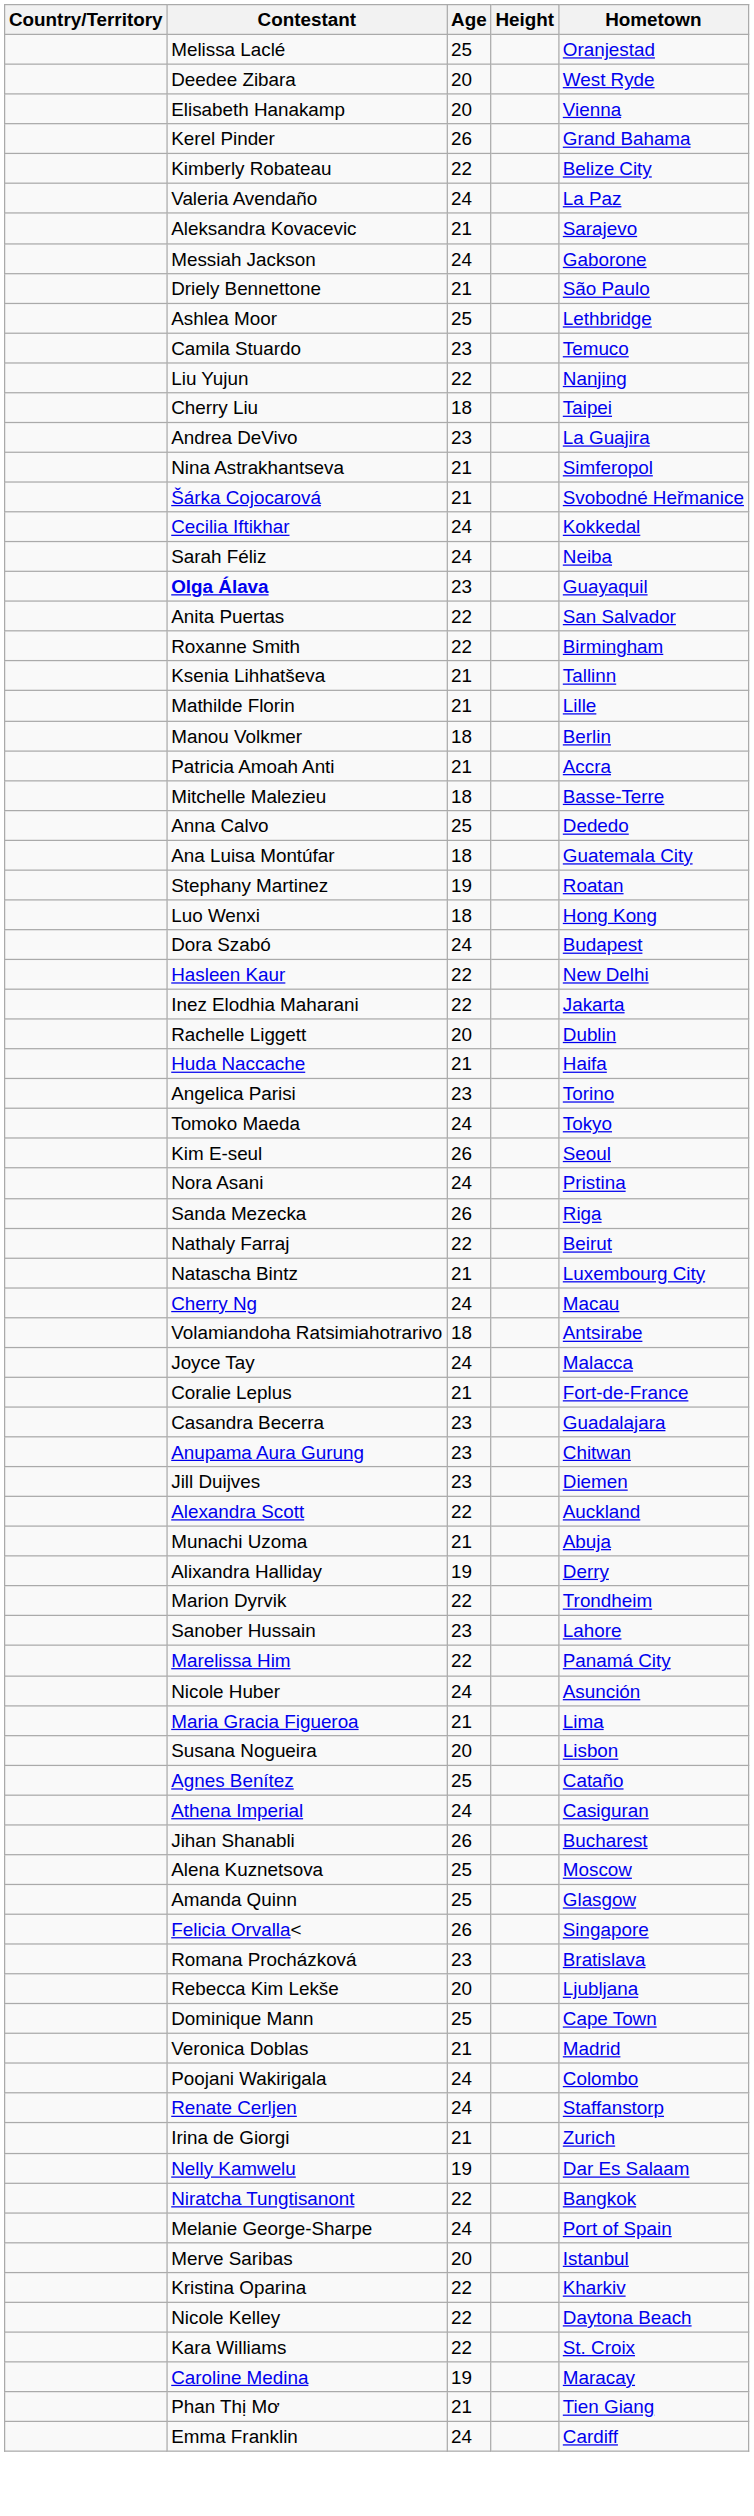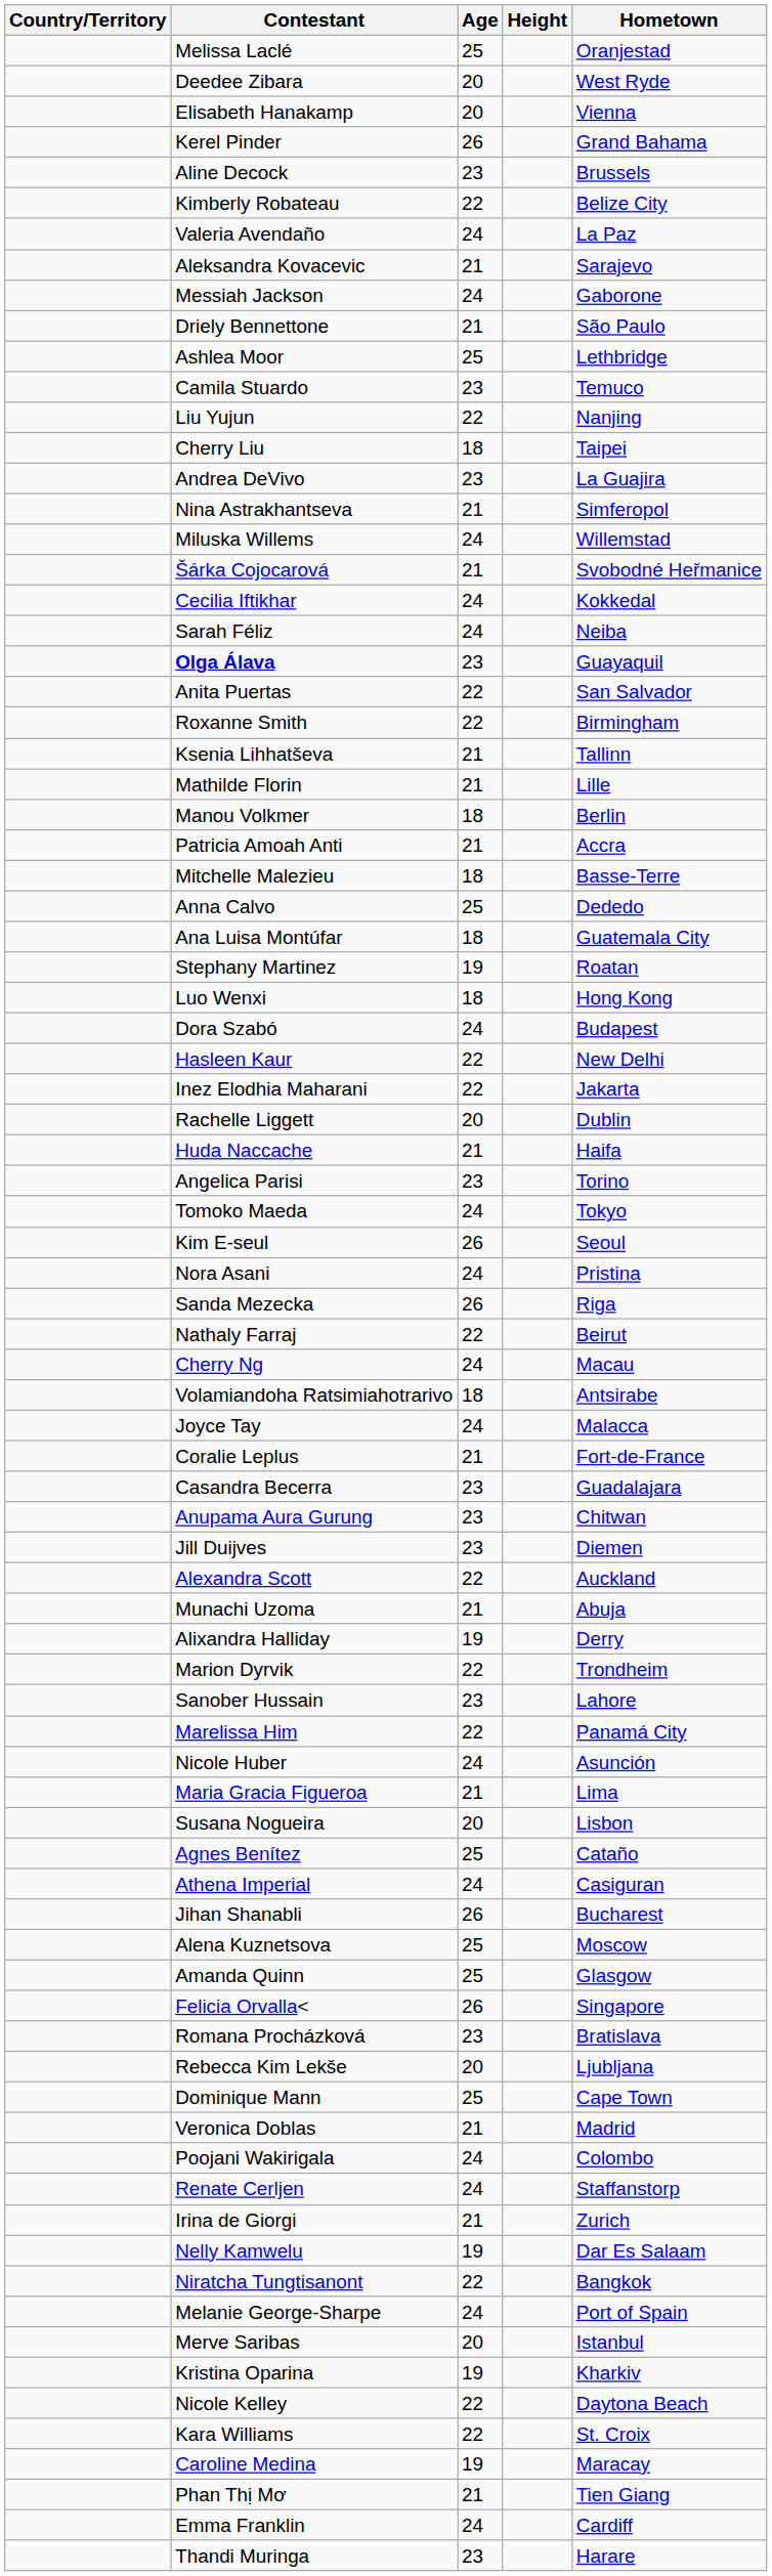 <table class="wikitable sortable" style="font-size:95%;">
 <tr>
 <th>Country/Territory</th>
 <th>Contestant</th>
 <th>Age</th>
 <th>Height</th>
 <th>Hometown</th>
 </tr>
 <tr>
 <td><strong></strong></td>
 <td>Melissa Laclé</td>
 <td>25</td>
 <td></td>
 <td><a href='#'>Oranjestad</a></td>
 </tr>
 <tr>
 <td><strong></strong></td>
 <td>Deedee Zibara</td>
 <td>20</td>
 <td></td>
 <td><a href='#'>West Ryde</a></td>
 </tr>
 <tr>
 <td><strong></strong></td>
 <td>Elisabeth Hanakamp</td>
 <td>20</td>
 <td></td>
 <td><a href='#'>Vienna</a></td>
 </tr>
 <tr>
 <td><strong></strong></td>
 <td>Kerel Pinder</td>
 <td>26</td>
 <td></td>
 <td><a href='#'>Grand Bahama</a></td>
+</tr>
+<tr>
+<td><strong></strong></td>
+<td>Aline Decock</td>
+<td>23</td>
+<td></td>
+<td><a href='#'>Brussels</a></td>
 </tr>
 <tr>
 <td><strong></strong></td>
 <td>Kimberly Robateau</td>
 <td>22</td>
 <td></td>
 <td><a href='#'>Belize City</a></td>
 </tr>
 <tr>
 <td><strong></strong></td>
 <td>Valeria Avendaño</td>
 <td>24</td>
 <td></td>
 <td><a href='#'>La Paz</a></td>
 </tr>
 <tr>
 <td><strong></strong></td>
 <td>Aleksandra Kovacevic</td>
 <td>21</td>
 <td></td>
 <td><a href='#'>Sarajevo</a></td>
 </tr>
 <tr>
 <td><strong></strong></td>
 <td>Messiah Jackson</td>
 <td>24</td>
 <td></td>
 <td><a href='#'>Gaborone</a></td>
 </tr>
 <tr>
 <td><strong></strong></td>
 <td>Driely Bennettone</td>
 <td>21</td>
 <td></td>
 <td><a href='#'>São Paulo</a></td>
 </tr>
 <tr>
 <td><strong></strong></td>
 <td>Ashlea Moor</td>
 <td>25</td>
 <td></td>
 <td><a href='#'>Lethbridge</a></td>
 </tr>
 <tr>
 <td><strong></strong></td>
 <td>Camila Stuardo</td>
 <td>23</td>
 <td></td>
 <td><a href='#'>Temuco</a></td>
 </tr>
 <tr>
 <td><strong></strong></td>
 <td>Liu Yujun</td>
 <td>22</td>
 <td></td>
 <td><a href='#'>Nanjing</a></td>
 </tr>
 <tr>
 <td><strong></strong></td>
 <td>Cherry Liu</td>
 <td>18</td>
 <td></td>
 <td><a href='#'>Taipei</a></td>
 </tr>
 <tr>
 <td><strong></strong></td>
 <td>Andrea DeVivo</td>
 <td>23</td>
 <td></td>
 <td><a href='#'>La Guajira</a></td>
 </tr>
 <tr>
 <td><strong></strong></td>
 <td>Nina Astrakhantseva</td>
 <td>21</td>
 <td></td>
 <td><a href='#'>Simferopol</a></td>
+</tr>
+<tr>
+<td><strong></strong></td>
+<td>Miluska Willems</td>
+<td>24</td>
+<td></td>
+<td><a href='#'>Willemstad</a></td>
 </tr>
 <tr>
 <td><strong></strong></td>
 <td><a href='#'>Šárka Cojocarová</a></td>
 <td>21</td>
 <td></td>
 <td><a href='#'>Svobodné Heřmanice</a></td>
 </tr>
 <tr>
 <td><strong></strong></td>
 <td><a href='#'>Cecilia Iftikhar</a></td>
 <td>24</td>
 <td></td>
 <td><a href='#'>Kokkedal</a></td>
 </tr>
 <tr>
 <td><strong></strong></td>
 <td>Sarah Féliz</td>
 <td>24</td>
 <td></td>
 <td><a href='#'>Neiba</a></td>
 </tr>
 <tr>
 <td><strong></strong></td>
 <td><strong><a href='#'>Olga Álava</a></strong></td>
 <td>23</td>
 <td></td>
 <td><a href='#'>Guayaquil</a></td>
 </tr>
 <tr>
 <td><strong> </strong></td>
 <td>Anita Puertas</td>
 <td>22</td>
 <td></td>
 <td><a href='#'>San Salvador</a></td>
 </tr>
 <tr>
 <td><strong></strong></td>
 <td>Roxanne Smith</td>
 <td>22</td>
 <td></td>
 <td><a href='#'>Birmingham</a></td>
 </tr>
 <tr>
 <td><strong></strong></td>
 <td>Ksenia Lihhatševa</td>
 <td>21</td>
 <td></td>
 <td><a href='#'>Tallinn</a></td>
 </tr>
 <tr>
 <td><strong></strong></td>
 <td>Mathilde Florin</td>
 <td>21</td>
 <td></td>
 <td><a href='#'>Lille</a></td>
 </tr>
 <tr>
 <td><strong></strong></td>
 <td>Manou Volkmer</td>
 <td>18</td>
 <td></td>
 <td><a href='#'>Berlin</a></td>
 </tr>
 <tr>
 <td><strong></strong></td>
 <td>Patricia Amoah Anti</td>
 <td>21</td>
 <td></td>
 <td><a href='#'>Accra</a></td>
 </tr>
 <tr>
 <td><strong></strong></td>
 <td>Mitchelle Malezieu</td>
 <td>18</td>
 <td></td>
 <td><a href='#'>Basse-Terre</a></td>
 </tr>
 <tr>
 <td><strong></strong></td>
 <td>Anna Calvo</td>
 <td>25</td>
 <td></td>
 <td><a href='#'>Dededo</a></td>
 </tr>
 <tr>
 <td><strong> </strong></td>
 <td>Ana Luisa Montúfar</td>
 <td>18</td>
 <td></td>
 <td><a href='#'>Guatemala City</a></td>
 </tr>
 <tr>
 <td><strong></strong></td>
 <td>Stephany Martinez</td>
 <td>19</td>
 <td></td>
 <td><a href='#'>Roatan</a></td>
 </tr>
 <tr>
 <td><strong></strong></td>
 <td>Luo Wenxi</td>
 <td>18</td>
 <td></td>
 <td><a href='#'>Hong Kong</a></td>
 </tr>
 <tr>
 <td><strong></strong></td>
 <td>Dora Szabó</td>
 <td>24</td>
 <td></td>
 <td><a href='#'>Budapest</a></td>
 </tr>
 <tr>
 <td><strong></strong></td>
 <td><a href='#'>Hasleen Kaur</a></td>
 <td>22</td>
 <td></td>
 <td><a href='#'>New Delhi</a></td>
 </tr>
 <tr>
 <td><strong></strong></td>
 <td>Inez Elodhia Maharani</td>
 <td>22</td>
 <td></td>
 <td><a href='#'>Jakarta</a></td>
 </tr>
 <tr>
 <td><strong></strong></td>
 <td>Rachelle Liggett</td>
 <td>20</td>
 <td></td>
 <td><a href='#'>Dublin</a></td>
 </tr>
 <tr>
 <td><strong></strong></td>
 <td><a href='#'>Huda Naccache</a></td>
 <td>21</td>
 <td></td>
 <td><a href='#'>Haifa</a></td>
 </tr>
 <tr>
 <td><strong></strong></td>
 <td>Angelica Parisi</td>
 <td>23</td>
 <td></td>
 <td><a href='#'>Torino</a></td>
 </tr>
 <tr>
 <td><strong></strong></td>
 <td>Tomoko Maeda</td>
 <td>24</td>
 <td></td>
 <td><a href='#'>Tokyo</a></td>
 </tr>
 <tr>
 <td><strong></strong></td>
 <td>Kim E-seul</td>
 <td>26</td>
 <td></td>
 <td><a href='#'>Seoul</a></td>
 </tr>
 <tr>
 <td><strong></strong></td>
 <td>Nora Asani</td>
 <td>24</td>
 <td></td>
 <td><a href='#'>Pristina</a></td>
 </tr>
 <tr>
 <td><strong></strong></td>
 <td>Sanda Mezecka</td>
 <td>26</td>
 <td></td>
 <td><a href='#'>Riga</a></td>
 </tr>
 <tr>
 <td><strong></strong></td>
 <td>Nathaly Farraj</td>
 <td>22</td>
 <td></td>
 <td><a href='#'>Beirut</a></td>
-</tr>
-<tr>
-<td><strong></strong></td>
-<td>Natascha Bintz</td>
-<td>21</td>
-<td></td>
-<td><a href='#'>Luxembourg City</a></td>
 </tr>
 <tr>
 <td><strong></strong></td>
 <td><a href='#'>Cherry Ng</a></td>
 <td>24</td>
 <td></td>
 <td><a href='#'>Macau</a></td>
 </tr>
 <tr>
 <td><strong></strong></td>
 <td>Volamiandoha Ratsimiahotrarivo</td>
 <td>18</td>
 <td></td>
 <td><a href='#'>Antsirabe</a></td>
 </tr>
 <tr>
 <td><strong></strong></td>
 <td>Joyce Tay</td>
 <td>24</td>
 <td></td>
 <td><a href='#'>Malacca</a></td>
 </tr>
 <tr>
 <td><strong></strong></td>
 <td>Coralie Leplus</td>
 <td>21</td>
 <td></td>
 <td><a href='#'>Fort-de-France</a></td>
 </tr>
 <tr>
 <td><strong></strong></td>
 <td>Casandra Becerra</td>
 <td>23</td>
 <td></td>
 <td><a href='#'>Guadalajara</a></td>
 </tr>
 <tr>
 <td><strong></strong></td>
 <td><a href='#'>Anupama Aura Gurung</a></td>
 <td>23</td>
 <td></td>
 <td><a href='#'>Chitwan</a></td>
 </tr>
 <tr>
 <td><strong></strong></td>
 <td>Jill Duijves</td>
 <td>23</td>
 <td></td>
 <td><a href='#'>Diemen</a></td>
 </tr>
 <tr>
 <td><strong></strong></td>
 <td><a href='#'>Alexandra Scott</a></td>
 <td>22</td>
 <td></td>
 <td><a href='#'>Auckland</a></td>
 </tr>
 <tr>
 <td><strong></strong></td>
 <td>Munachi Uzoma</td>
 <td>21</td>
 <td></td>
 <td><a href='#'>Abuja</a></td>
 </tr>
 <tr>
 <td><strong></strong></td>
 <td>Alixandra Halliday</td>
 <td>19</td>
 <td></td>
 <td><a href='#'>Derry</a></td>
 </tr>
 <tr>
 <td><strong></strong></td>
 <td>Marion Dyrvik</td>
 <td>22</td>
 <td></td>
 <td><a href='#'>Trondheim</a></td>
 </tr>
 <tr>
 <td><strong></strong></td>
 <td>Sanober Hussain</td>
 <td>23</td>
 <td></td>
 <td><a href='#'>Lahore</a></td>
 </tr>
 <tr>
 <td><strong></strong></td>
 <td><a href='#'>Marelissa Him</a></td>
 <td>22</td>
 <td></td>
 <td><a href='#'>Panamá City</a></td>
 </tr>
 <tr>
 <td><strong></strong></td>
 <td>Nicole Huber</td>
 <td>24</td>
 <td></td>
 <td><a href='#'>Asunción</a></td>
 </tr>
 <tr>
 <td><strong></strong></td>
 <td><a href='#'>Maria Gracia Figueroa</a></td>
 <td>21</td>
 <td></td>
 <td><a href='#'>Lima</a></td>
 </tr>
 <tr>
 <td><strong></strong></td>
 <td>Susana Nogueira</td>
 <td>20</td>
 <td></td>
 <td><a href='#'>Lisbon</a></td>
 </tr>
 <tr>
 <td><strong></strong></td>
 <td><a href='#'>Agnes Benítez</a></td>
 <td>25</td>
 <td></td>
 <td><a href='#'>Cataño</a></td>
 </tr>
 <tr>
 <td><strong></strong></td>
 <td><a href='#'>Athena Imperial</a></td>
 <td>24</td>
 <td></td>
 <td><a href='#'>Casiguran</a></td>
 </tr>
 <tr>
 <td><strong></strong></td>
 <td>Jihan Shanabli</td>
 <td>26</td>
 <td></td>
 <td><a href='#'>Bucharest</a></td>
 </tr>
 <tr>
 <td><strong></strong></td>
 <td>Alena Kuznetsova</td>
 <td>25</td>
 <td></td>
 <td><a href='#'>Moscow</a></td>
 </tr>
 <tr>
 <td><strong></strong></td>
 <td>Amanda Quinn</td>
 <td>25</td>
 <td></td>
 <td><a href='#'>Glasgow</a></td>
 </tr>
 <tr>
 <td><strong></strong></td>
 <td><a href='#'>Felicia Orvalla</a><</td>
 <td>26</td>
 <td></td>
 <td><a href='#'>Singapore</a></td>
 </tr>
 <tr>
 <td><strong></strong></td>
 <td>Romana Procházková</td>
 <td>23</td>
 <td></td>
 <td><a href='#'>Bratislava</a></td>
 </tr>
 <tr>
 <td><strong></strong></td>
 <td>Rebecca Kim Lekše</td>
 <td>20</td>
 <td></td>
 <td><a href='#'>Ljubljana</a></td>
 </tr>
 <tr>
 <td><strong></strong></td>
 <td>Dominique Mann</td>
 <td>25</td>
 <td></td>
 <td><a href='#'>Cape Town</a></td>
 </tr>
 <tr>
 <td><strong></strong></td>
 <td>Veronica Doblas</td>
 <td>21</td>
 <td></td>
 <td><a href='#'>Madrid</a></td>
 </tr>
 <tr>
 <td><strong></strong></td>
 <td>Poojani Wakirigala</td>
 <td>24</td>
 <td></td>
 <td><a href='#'>Colombo</a></td>
 </tr>
 <tr>
 <td><strong></strong></td>
 <td><a href='#'>Renate Cerljen</a></td>
 <td>24</td>
 <td></td>
 <td><a href='#'>Staffanstorp</a></td>
 </tr>
 <tr>
 <td><strong></strong></td>
 <td>Irina de Giorgi</td>
 <td>21</td>
 <td></td>
 <td><a href='#'>Zurich</a></td>
 </tr>
 <tr>
 <td><strong></strong></td>
 <td><a href='#'>Nelly Kamwelu</a></td>
 <td>19</td>
 <td></td>
 <td><a href='#'>Dar Es Salaam</a></td>
 </tr>
 <tr>
 <td><strong></strong></td>
 <td><a href='#'>Niratcha Tungtisanont</a></td>
 <td>22</td>
 <td></td>
 <td><a href='#'>Bangkok</a></td>
 </tr>
 <tr>
 <td><strong></strong></td>
 <td>Melanie George-Sharpe</td>
 <td>24</td>
 <td></td>
 <td><a href='#'>Port of Spain</a></td>
 </tr>
 <tr>
 <td><strong></strong></td>
 <td>Merve Saribas</td>
 <td>20</td>
 <td></td>
 <td><a href='#'>Istanbul</a></td>
 </tr>
 <tr>
 <td><strong></strong></td>
 <td>Kristina Oparina</td>
-<td>22</td>
+<td>19</td>
 <td></td>
 <td><a href='#'>Kharkiv</a></td>
 </tr>
 <tr>
 <td><strong></strong></td>
 <td>Nicole Kelley</td>
 <td>22</td>
 <td></td>
 <td><a href='#'>Daytona Beach</a></td>
 </tr>
 <tr>
 <td><strong></strong></td>
 <td>Kara Williams</td>
 <td>22</td>
 <td></td>
 <td><a href='#'>St. Croix</a></td>
 </tr>
 <tr>
 <td><strong></strong></td>
 <td><a href='#'>Caroline Medina</a></td>
 <td>19</td>
 <td></td>
 <td><a href='#'>Maracay</a></td>
 </tr>
 <tr>
 <td><strong></strong></td>
 <td>Phan Thị Mơ</td>
 <td>21</td>
 <td></td>
 <td><a href='#'>Tien Giang</a></td>
 </tr>
 <tr>
 <td><strong></strong></td>
 <td>Emma Franklin</td>
 <td>24</td>
 <td></td>
 <td><a href='#'>Cardiff</a></td>
 </tr>
+<tr>
+<td><strong></strong></td>
+<td>Thandi Muringa</td>
+<td>23</td>
+<td></td>
+<td><a href='#'>Harare</a></td>
+</tr>
 </table>
